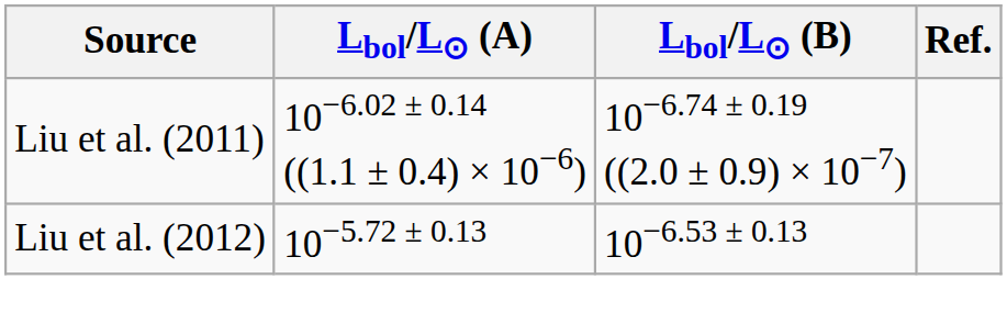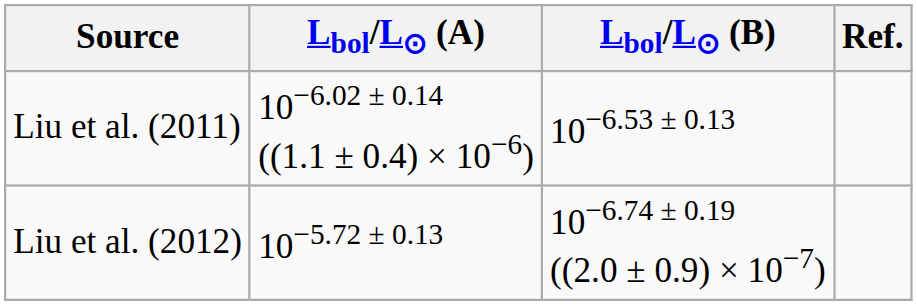 <table class="wikitable">
 <tr>
 <th>Source</th>
 <th><a href='#'>L<sub>bol</sub></a>/<a href='#'>L<sub>⊙</sub></a> (<strong>A</strong>)</th>
 <th><a href='#'>L<sub>bol</sub></a>/<a href='#'>L<sub>⊙</sub></a> (<strong>B</strong>)</th>
 <th>Ref.</th>
 </tr>
 <tr>
 <td>Liu et al. (2011)</td>
 <td>10<sup>−6.02 ± 0.14</sup><br>((1.1 ± 0.4) × 10<sup>−6</sup>)</td>
-<td>10<sup>−6.74 ± 0.19</sup><br>((2.0 ± 0.9) × 10<sup>−7</sup>)</td>
+<td>10<sup>−6.53 ± 0.13</sup></td>
 <td></td>
 </tr>
 <tr>
 <td>Liu et al. (2012)</td>
 <td>10<sup>−5.72 ± 0.13</sup></td>
-<td>10<sup>−6.53 ± 0.13</sup></td>
+<td>10<sup>−6.74 ± 0.19</sup><br>((2.0 ± 0.9) × 10<sup>−7</sup>)</td>
 <td></td>
 </tr>
 </table>
